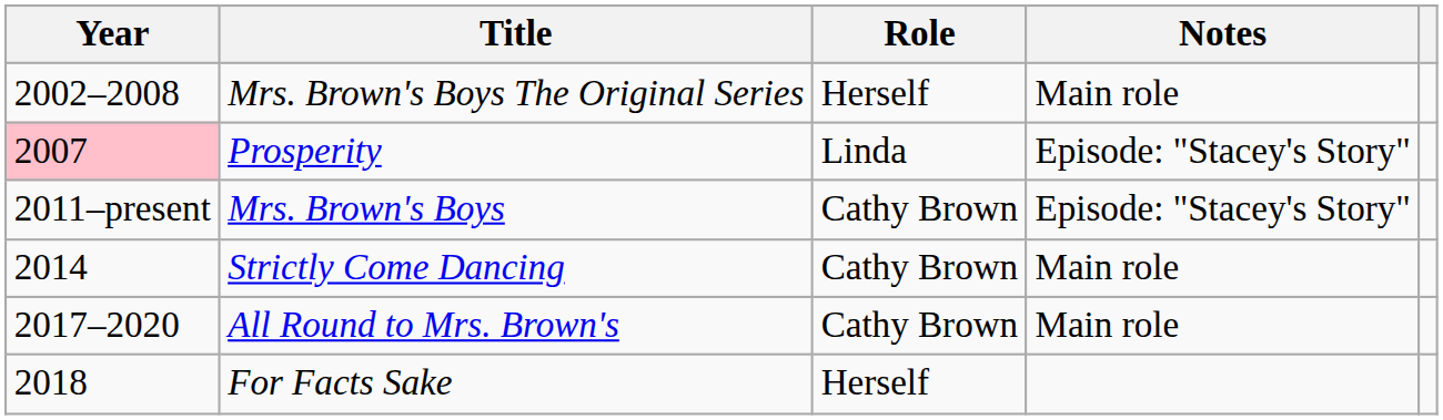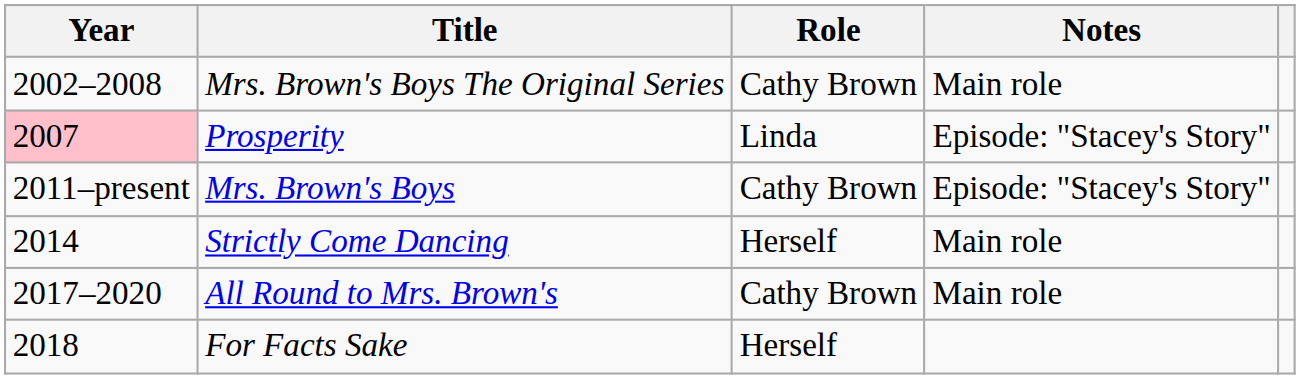 <table class="wikitable sortable">
 <tr>
 <th>Year</th>
 <th>Title</th>
 <th>Role</th>
 <th>Notes</th>
 <th class="unsortable"></th>
 </tr>
 <tr>
 <td>2002–2008</td>
 <td><em>Mrs. Brown's Boys The Original Series</em></td>
-<td>Herself</td>
+<td>Cathy Brown</td>
 <td>Main role</td>
 <td align="center"></td>
 </tr>
 <tr>
 <td style="background: pink;">2007</td>
 <td><em><a href='#'>Prosperity</a></em></td>
 <td>Linda</td>
 <td>Episode: "Stacey's Story"</td>
 <td align="center"></td>
 </tr>
 <tr>
 <td>2011–present</td>
 <td><em><a href='#'>Mrs. Brown's Boys</a></em></td>
 <td>Cathy Brown</td>
 <td>Episode: "Stacey's Story"</td>
 <td align="center"></td>
 </tr>
 <tr>
 <td>2014</td>
 <td><em><a href='#'>Strictly Come Dancing</a></em></td>
-<td>Cathy Brown</td>
+<td>Herself</td>
 <td>Main role</td>
 <td align="center"></td>
 </tr>
 <tr>
 <td>2017–2020</td>
 <td><em><a href='#'>All Round to Mrs. Brown's</a></em></td>
 <td>Cathy Brown</td>
 <td>Main role</td>
 <td align="center"></td>
 </tr>
 <tr>
 <td>2018</td>
 <td><em>For Facts Sake</em></td>
 <td>Herself</td>
 <td></td>
 <td align="center"></td>
 </tr>
 </table>
